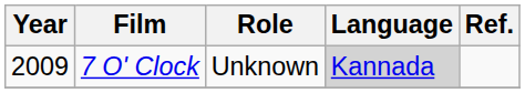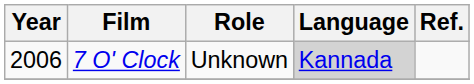 <table class="wikitable sortable">
 <tr>
 <th>Year</th>
 <th>Film</th>
 <th>Role</th>
 <th>Language</th>
 <th>Ref.</th>
 </tr>
 <tr>
-<td>2009</td>
+<td>2006</td>
 <td><em><a href='#'>7 O' Clock</a></em></td>
 <td>Unknown</td>
 <td style="background: lightgrey;"><a href='#'>Kannada</a></td>
 <td></td>
 </tr>
 <tr>
 </tr>
 </table>
